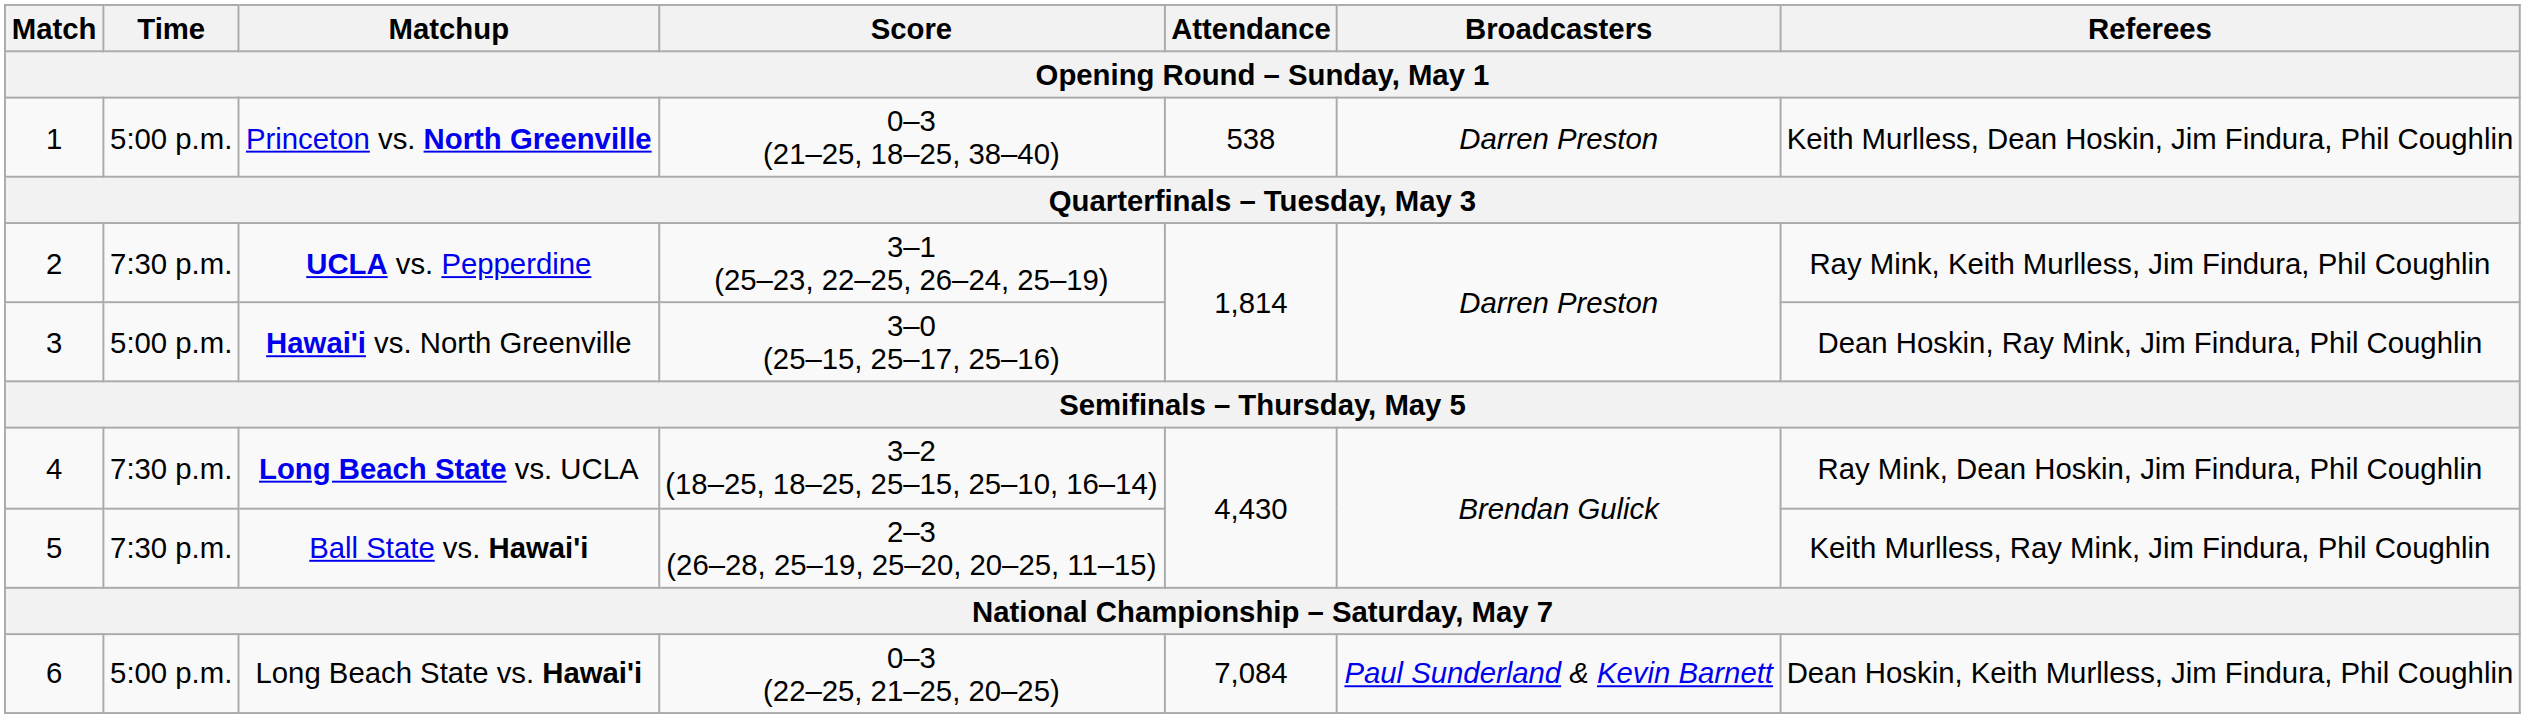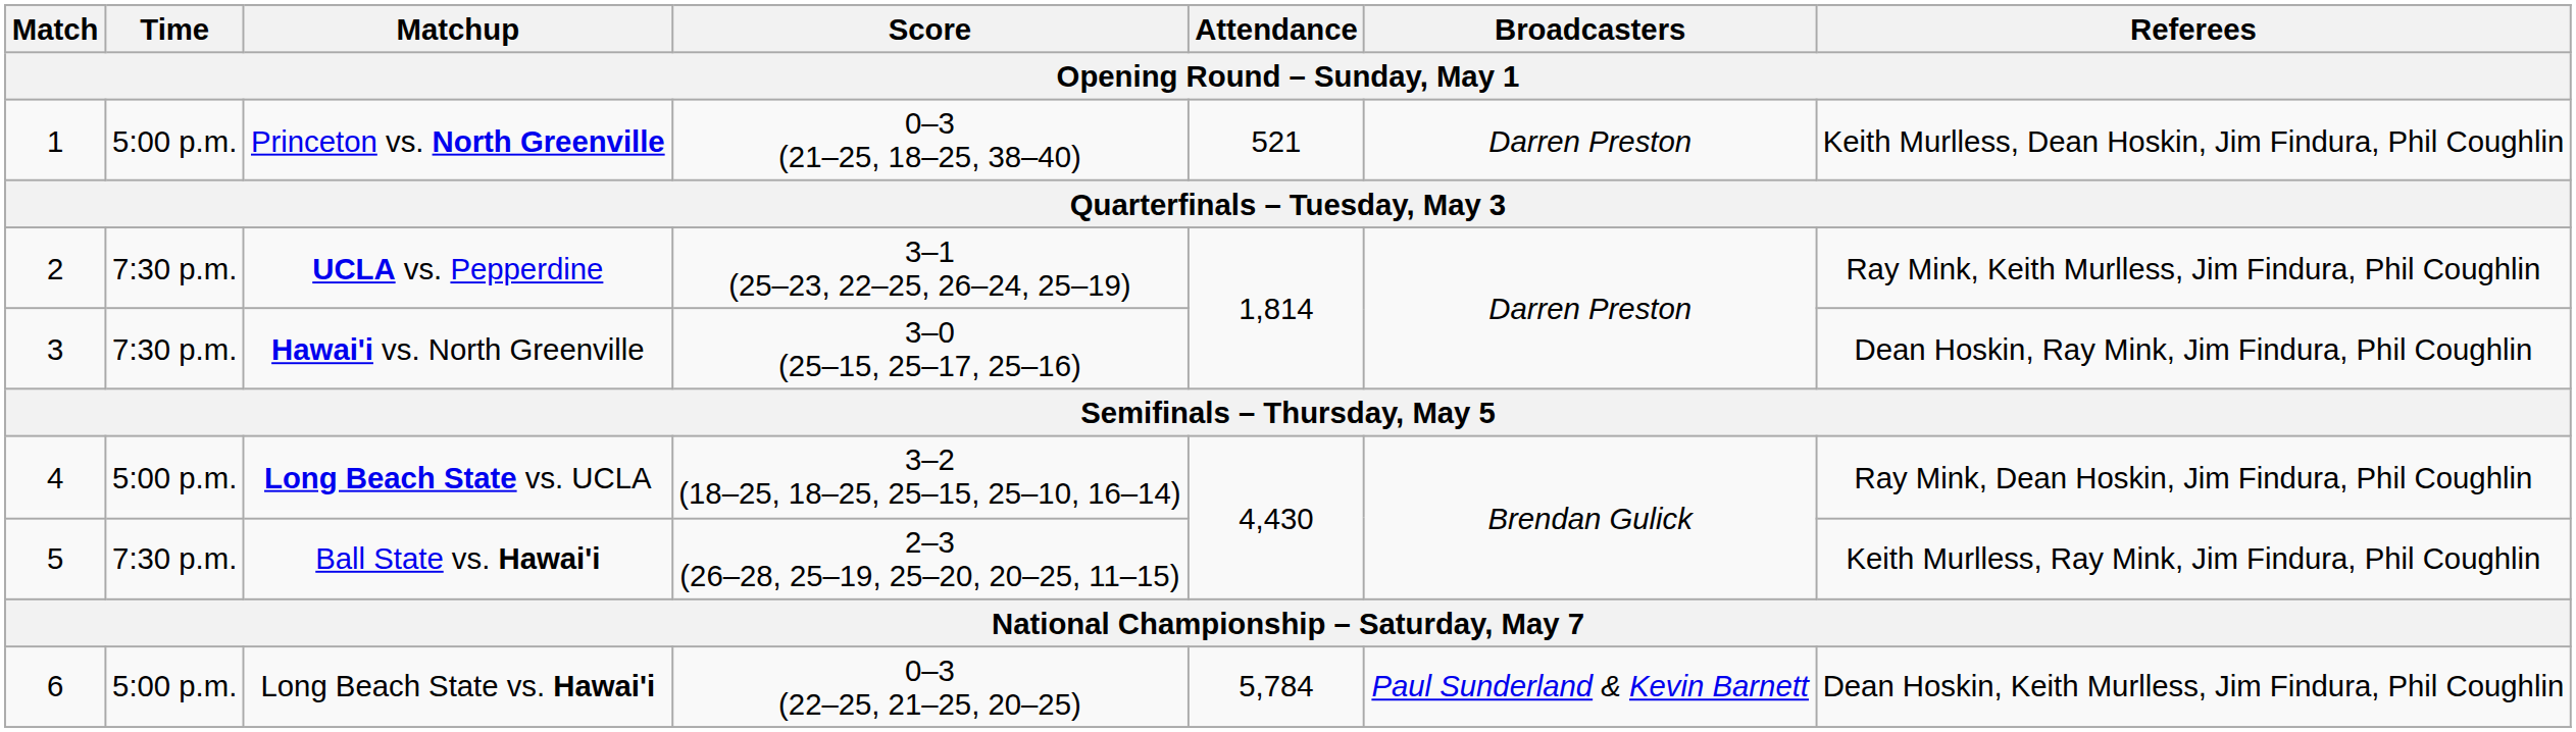 <table class="wikitable" style="font-size: 95%;text-align:center">
 <tr>
 <th>Match</th>
 <th>Time</th>
 <th>Matchup</th>
 <th>Score</th>
 <th>Attendance</th>
 <th>Broadcasters</th>
 <th>Referees</th>
 </tr>
 <tr>
 <th colspan=7>Opening Round – Sunday, May 1</th>
 </tr>
 <tr>
 <td>1</td>
 <td>5:00 p.m.</td>
 <td><a href='#'>Princeton</a> vs. <a href='#'><strong>North Greenville</strong></a></td>
 <td>0–3<br>(21–25, 18–25, 38–40)</td>
-<td>538</td>
+<td>521</td>
 <td><em>Darren Preston</em></td>
 <td>Keith Murlless, Dean Hoskin, Jim Findura, Phil Coughlin</td>
 </tr>
 <tr>
 <th colspan=7>Quarterfinals – Tuesday, May 3</th>
 </tr>
 <tr>
 <td>2</td>
 <td>7:30 p.m.</td>
 <td><strong><a href='#'>UCLA</a></strong>  vs. <a href='#'>Pepperdine</a></td>
 <td>3–1<br>(25–23, 22–25, 26–24, 25–19)</td>
 <td rowspan=2>1,814</td>
 <td rowspan=2><em>Darren Preston</em></td>
 <td>Ray Mink, Keith Murlless, Jim Findura, Phil Coughlin</td>
 </tr>
 <tr>
 <td>3</td>
-<td>5:00 p.m.</td>
+<td>7:30 p.m.</td>
 <td><strong><a href='#'>Hawai'i</a></strong> vs. North Greenville</td>
 <td>3–0<br>(25–15, 25–17, 25–16)</td>
 <td>Dean Hoskin, Ray Mink, Jim Findura, Phil Coughlin</td>
 </tr>
 <tr>
 <th colspan=7>Semifinals – Thursday, May 5</th>
 </tr>
 <tr>
 <td>4</td>
-<td>7:30 p.m.</td>
+<td>5:00 p.m.</td>
 <td><strong><a href='#'>Long Beach State</a></strong> vs. UCLA</td>
 <td>3–2<br>(18–25, 18–25, 25–15, 25–10, 16–14)</td>
 <td rowspan=2>4,430</td>
 <td rowspan=2><em>Brendan Gulick</em></td>
 <td>Ray Mink, Dean Hoskin, Jim Findura, Phil Coughlin</td>
 </tr>
 <tr>
 <td>5</td>
 <td>7:30 p.m.</td>
 <td><a href='#'>Ball State</a> vs. <strong>Hawai'i</strong></td>
 <td>2–3<br>(26–28, 25–19, 25–20, 20–25, 11–15)</td>
 <td>Keith Murlless, Ray Mink, Jim Findura, Phil Coughlin</td>
 </tr>
 <tr>
 <th colspan=7>National Championship – Saturday, May 7</th>
 </tr>
 <tr>
 <td>6</td>
 <td>5:00 p.m.</td>
 <td>Long Beach State vs. <strong>Hawai'i</strong></td>
 <td>0–3<br>(22–25, 21–25, 20–25)</td>
-<td>7,084</td>
+<td>5,784</td>
 <td><em><a href='#'>Paul Sunderland</a> & <a href='#'>Kevin Barnett</a></em></td>
 <td>Dean Hoskin, Keith Murlless, Jim Findura, Phil Coughlin</td>
 </tr>
 <tr>
 </tr>
 </table>
